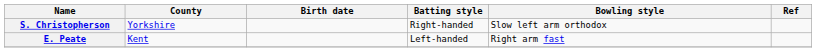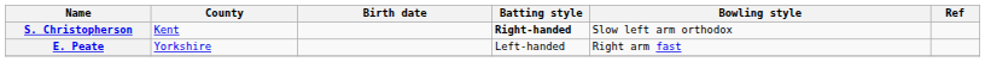 <table class="wikitable plainrowheaders" style="font-size:95%; width:90%;">
 <tr>
 <th scope="col" width="15%">Name</th>
 <th scope="col" width="15%">County</th>
 <th scope="col" width="20%">Birth date</th>
 <th scope="col" width="10%">Batting style</th>
 <th scope="col" width="35%">Bowling style</th>
 <th scope="col" width="5%">Ref</th>
 </tr>
 <tr>
 <th scope="row"><a href='#'>S. Christopherson</a></th>
-<td><a href='#'>Yorkshire</a></td>
+<td><a href='#'>Kent</a></td>
 <td></td>
-<td>Right-handed</td>
+<td><strong>Right-handed</strong></td>
 <td>Slow left arm orthodox</td>
 <td></td>
 </tr>
 <tr>
 <th scope="row"><a href='#'>E. Peate</a></th>
-<td><a href='#'>Kent</a></td>
+<td><a href='#'>Yorkshire</a></td>
 <td></td>
 <td>Left-handed</td>
 <td>Right arm <a href='#'>fast</a></td>
 <td></td>
 </tr>
 <tr>
 </tr>
 </table>
